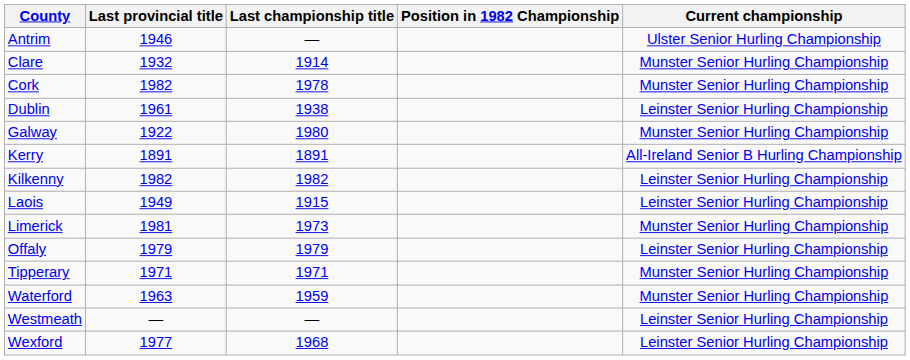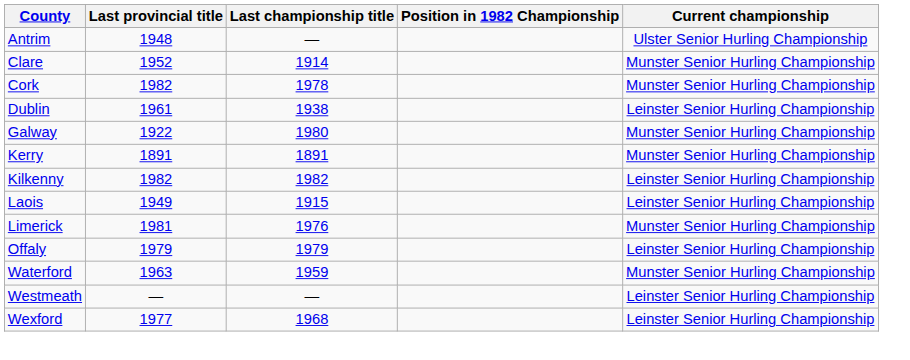 <table class="wikitable sortable" style="text-align:center">
 <tr>
 <th><a href='#'>County</a></th>
 <th>Last provincial title</th>
 <th>Last championship title</th>
 <th>Position in <a href='#'>1982</a> Championship</th>
 <th>Current championship</th>
 </tr>
 <tr>
 <td style="text-align:left"> <a href='#'>Antrim</a></td>
-<td><a href='#'>1946</a></td>
+<td><a href='#'>1948</a></td>
 <td>—</td>
 <td></td>
 <td><a href='#'>Ulster Senior Hurling Championship</a></td>
 </tr>
 <tr>
 <td style="text-align:left"> <a href='#'>Clare</a></td>
-<td><a href='#'>1932</a></td>
+<td><a href='#'>1952</a></td>
 <td><a href='#'>1914</a></td>
 <td></td>
 <td><a href='#'>Munster Senior Hurling Championship</a></td>
 </tr>
 <tr>
 <td style="text-align:left"> <a href='#'>Cork</a></td>
 <td><a href='#'>1982</a></td>
 <td><a href='#'>1978</a></td>
 <td></td>
 <td><a href='#'>Munster Senior Hurling Championship</a></td>
 </tr>
 <tr>
 <td style="text-align:left"> <a href='#'>Dublin</a></td>
 <td><a href='#'>1961</a></td>
 <td><a href='#'>1938</a></td>
 <td></td>
 <td><a href='#'>Leinster Senior Hurling Championship</a></td>
 </tr>
 <tr>
 <td style="text-align:left"> <a href='#'>Galway</a></td>
 <td><a href='#'>1922</a></td>
 <td><a href='#'>1980</a></td>
 <td></td>
 <td><a href='#'>Munster Senior Hurling Championship</a></td>
 </tr>
 <tr>
 <td style="text-align:left"> <a href='#'>Kerry</a></td>
 <td><a href='#'>1891</a></td>
 <td><a href='#'>1891</a></td>
 <td></td>
-<td><a href='#'>All-Ireland Senior B Hurling Championship</a></td>
+<td><a href='#'>Munster Senior Hurling Championship</a></td>
 </tr>
 <tr>
 <td style="text-align:left"> <a href='#'>Kilkenny</a></td>
 <td><a href='#'>1982</a></td>
 <td><a href='#'>1982</a></td>
 <td></td>
 <td><a href='#'>Leinster Senior Hurling Championship</a></td>
 </tr>
 <tr>
 <td style="text-align:left"> <a href='#'>Laois</a></td>
 <td><a href='#'>1949</a></td>
 <td><a href='#'>1915</a></td>
 <td></td>
 <td><a href='#'>Leinster Senior Hurling Championship</a></td>
 </tr>
 <tr>
 <td style="text-align:left"> <a href='#'>Limerick</a></td>
 <td><a href='#'>1981</a></td>
-<td><a href='#'>1973</a></td>
+<td><a href='#'>1976</a></td>
 <td></td>
 <td><a href='#'>Munster Senior Hurling Championship</a></td>
 </tr>
 <tr>
 <td style="text-align:left"> <a href='#'>Offaly</a></td>
 <td><a href='#'>1979</a></td>
 <td><a href='#'>1979</a></td>
 <td></td>
 <td><a href='#'>Leinster Senior Hurling Championship</a></td>
-</tr>
-<tr>
-<td style="text-align:left"> <a href='#'>Tipperary</a></td>
-<td><a href='#'>1971</a></td>
-<td><a href='#'>1971</a></td>
-<td></td>
-<td><a href='#'>Munster Senior Hurling Championship</a></td>
 </tr>
 <tr>
 <td style="text-align:left"> <a href='#'>Waterford</a></td>
 <td><a href='#'>1963</a></td>
 <td><a href='#'>1959</a></td>
 <td></td>
 <td><a href='#'>Munster Senior Hurling Championship</a></td>
 </tr>
 <tr>
 <td style="text-align:left"> <a href='#'>Westmeath</a></td>
 <td>—</td>
 <td>—</td>
 <td></td>
 <td><a href='#'>Leinster Senior Hurling Championship</a></td>
 </tr>
 <tr>
 <td style="text-align:left"> <a href='#'>Wexford</a></td>
 <td><a href='#'>1977</a></td>
 <td><a href='#'>1968</a></td>
 <td></td>
 <td><a href='#'>Leinster Senior Hurling Championship</a></td>
 </tr>
 </table>
